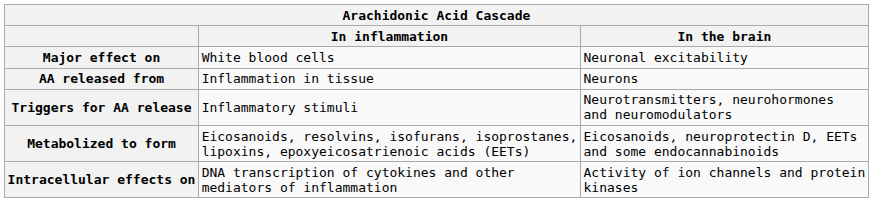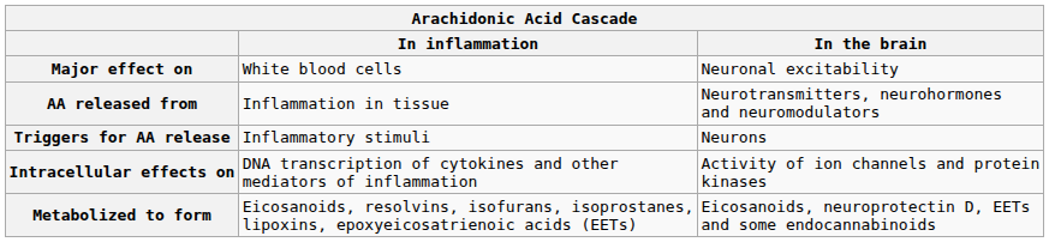 <table class=wikitable style="margin: 1em 0 1em 1em;">
 <tr>
 <th colspan=3>Arachidonic Acid Cascade</th>
 </tr>
 <tr>
 <th> </th>
 <th>In inflammation</th>
 <th>In the brain</th>
 </tr>
 <tr>
 <th>Major effect on</th>
 <td>White blood cells</td>
 <td>Neuronal excitability</td>
 </tr>
 <tr>
 <th>AA released from</th>
 <td>Inflammation in tissue</td>
-<td>Neurons</td>
+<td>Neurotransmitters, neurohormones<br> and neuromodulators</td>
 </tr>
 <tr>
 <th>Triggers for AA release</th>
 <td>Inflammatory stimuli</td>
-<td>Neurotransmitters, neurohormones<br> and neuromodulators</td>
+<td>Neurons</td>
+</tr>
+<tr>
+<th>Intracellular effects on</th>
+<td>DNA transcription of cytokines and other <br>mediators of inflammation</td>
+<td>Activity of ion channels and protein<br> kinases</td>
 </tr>
 <tr>
 <th>Metabolized to form</th>
 <td>Eicosanoids, resolvins, isofurans, isoprostanes,<br>lipoxins, epoxyeicosatrienoic acids (EETs)</td>
 <td>Eicosanoids, neuroprotectin D, EETs <br>and some endocannabinoids</td>
 </tr>
-<tr>
-<th>Intracellular effects on</th>
-<td>DNA transcription of cytokines and other <br>mediators of inflammation</td>
-<td>Activity of ion channels and protein<br> kinases</td>
-</tr>
 </table>
